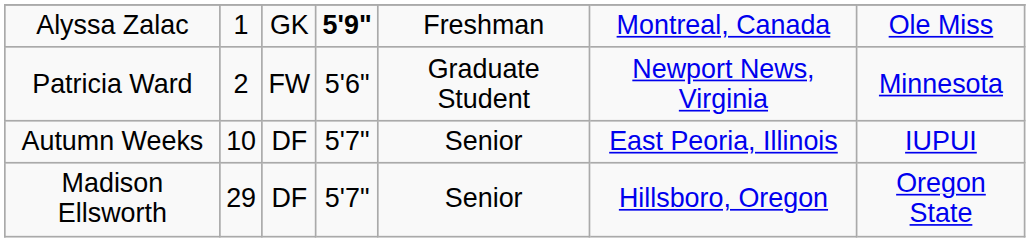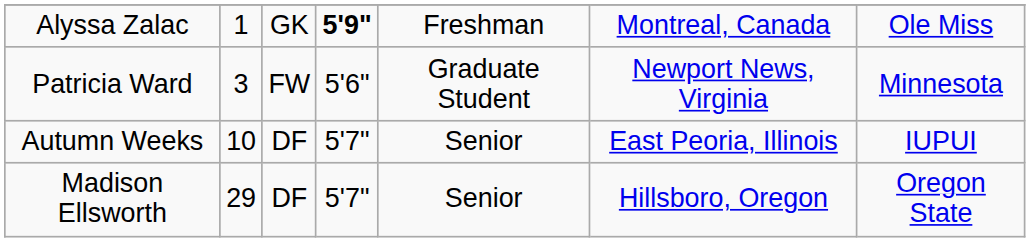 <table class="wikitable sortable" style="text-align:center;" border="1">
 <tr align=center>
 </tr>
 <tr>
 <td>Alyssa Zalac</td>
 <td>1</td>
 <td>GK</td>
 <td><strong>5'9"</strong></td>
 <td> Freshman</td>
 <td><a href='#'>Montreal, Canada</a></td>
 <td><a href='#'>Ole Miss</a></td>
 </tr>
 <tr>
 <td>Patricia Ward</td>
-<td>2</td>
+<td>3</td>
 <td>FW</td>
 <td>5'6"</td>
 <td>Graduate Student</td>
 <td><a href='#'>Newport News, Virginia</a></td>
 <td><a href='#'>Minnesota</a></td>
 </tr>
 <tr>
 <td>Autumn Weeks</td>
 <td>10</td>
 <td>DF</td>
 <td>5'7"</td>
 <td>Senior</td>
 <td><a href='#'>East Peoria, Illinois</a></td>
 <td><a href='#'>IUPUI</a></td>
 </tr>
 <tr>
 <td>Madison Ellsworth</td>
 <td>29</td>
 <td>DF</td>
 <td>5'7"</td>
 <td> Senior</td>
 <td><a href='#'>Hillsboro, Oregon</a></td>
 <td><a href='#'>Oregon State</a></td>
 </tr>
 </table>
